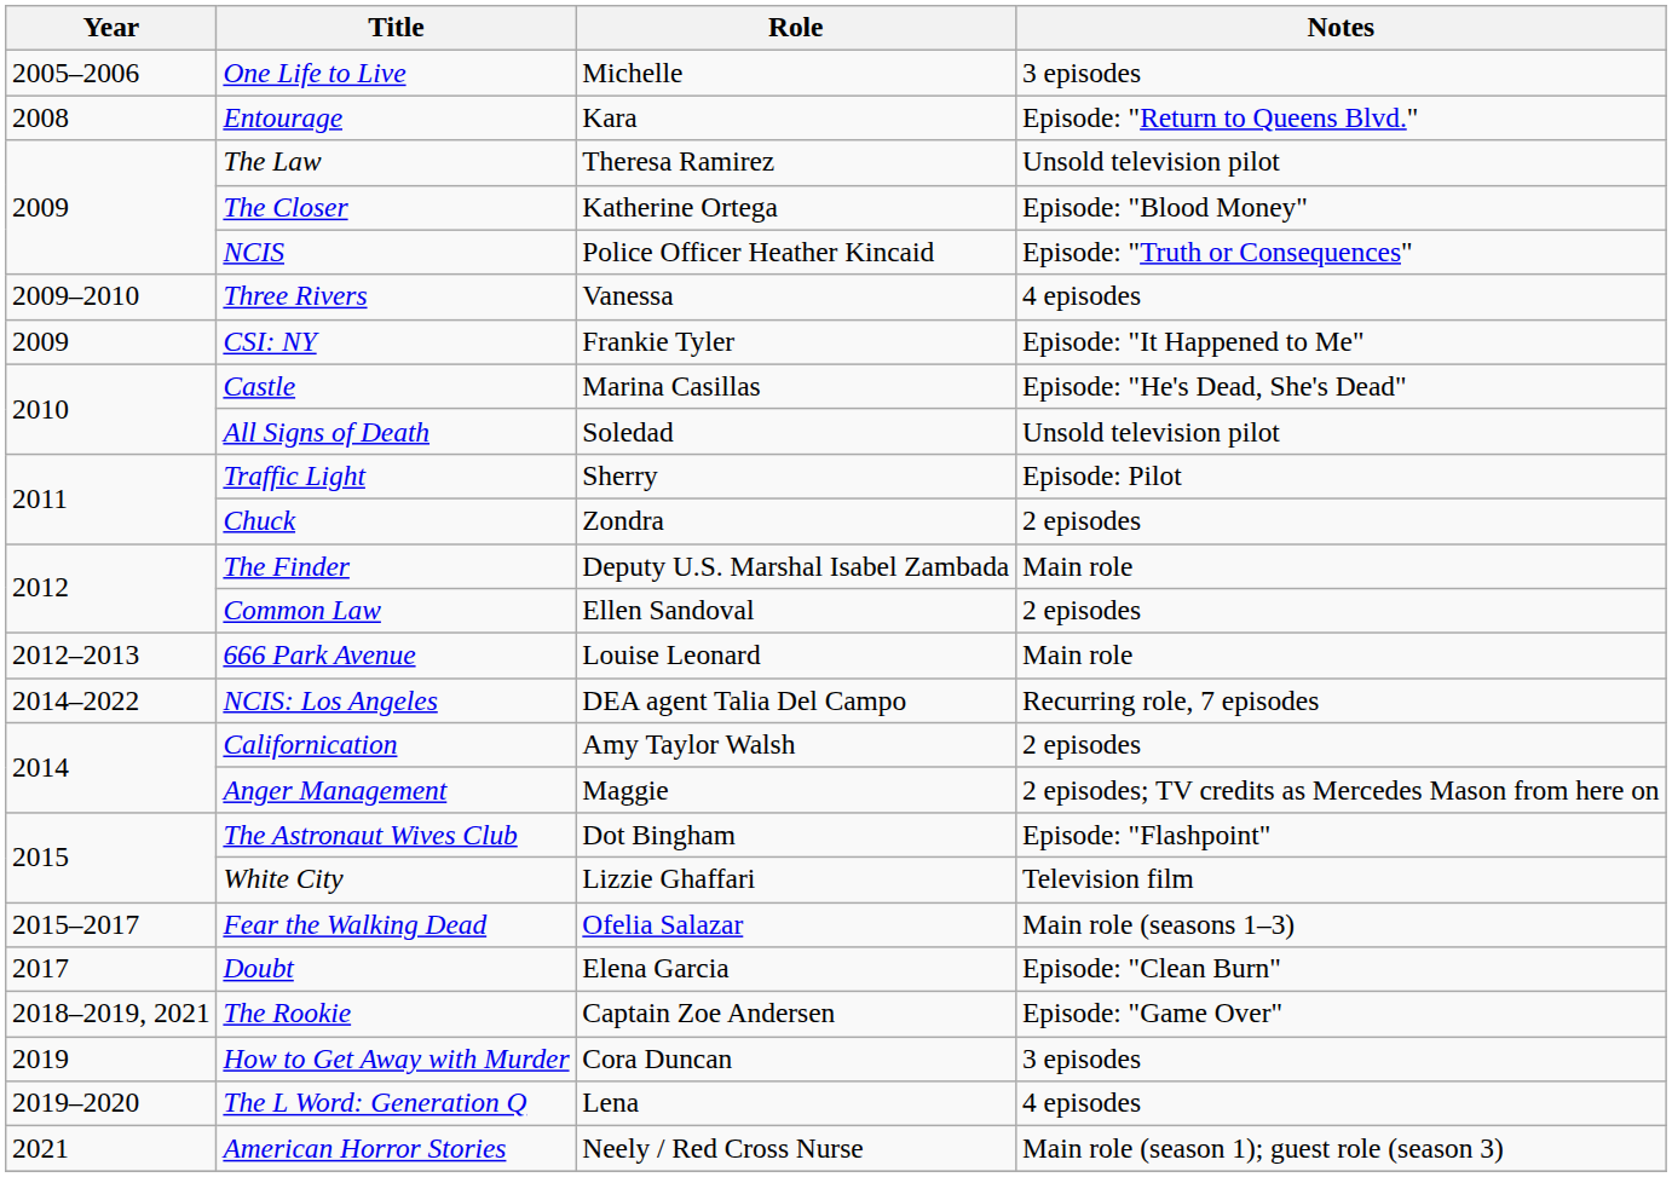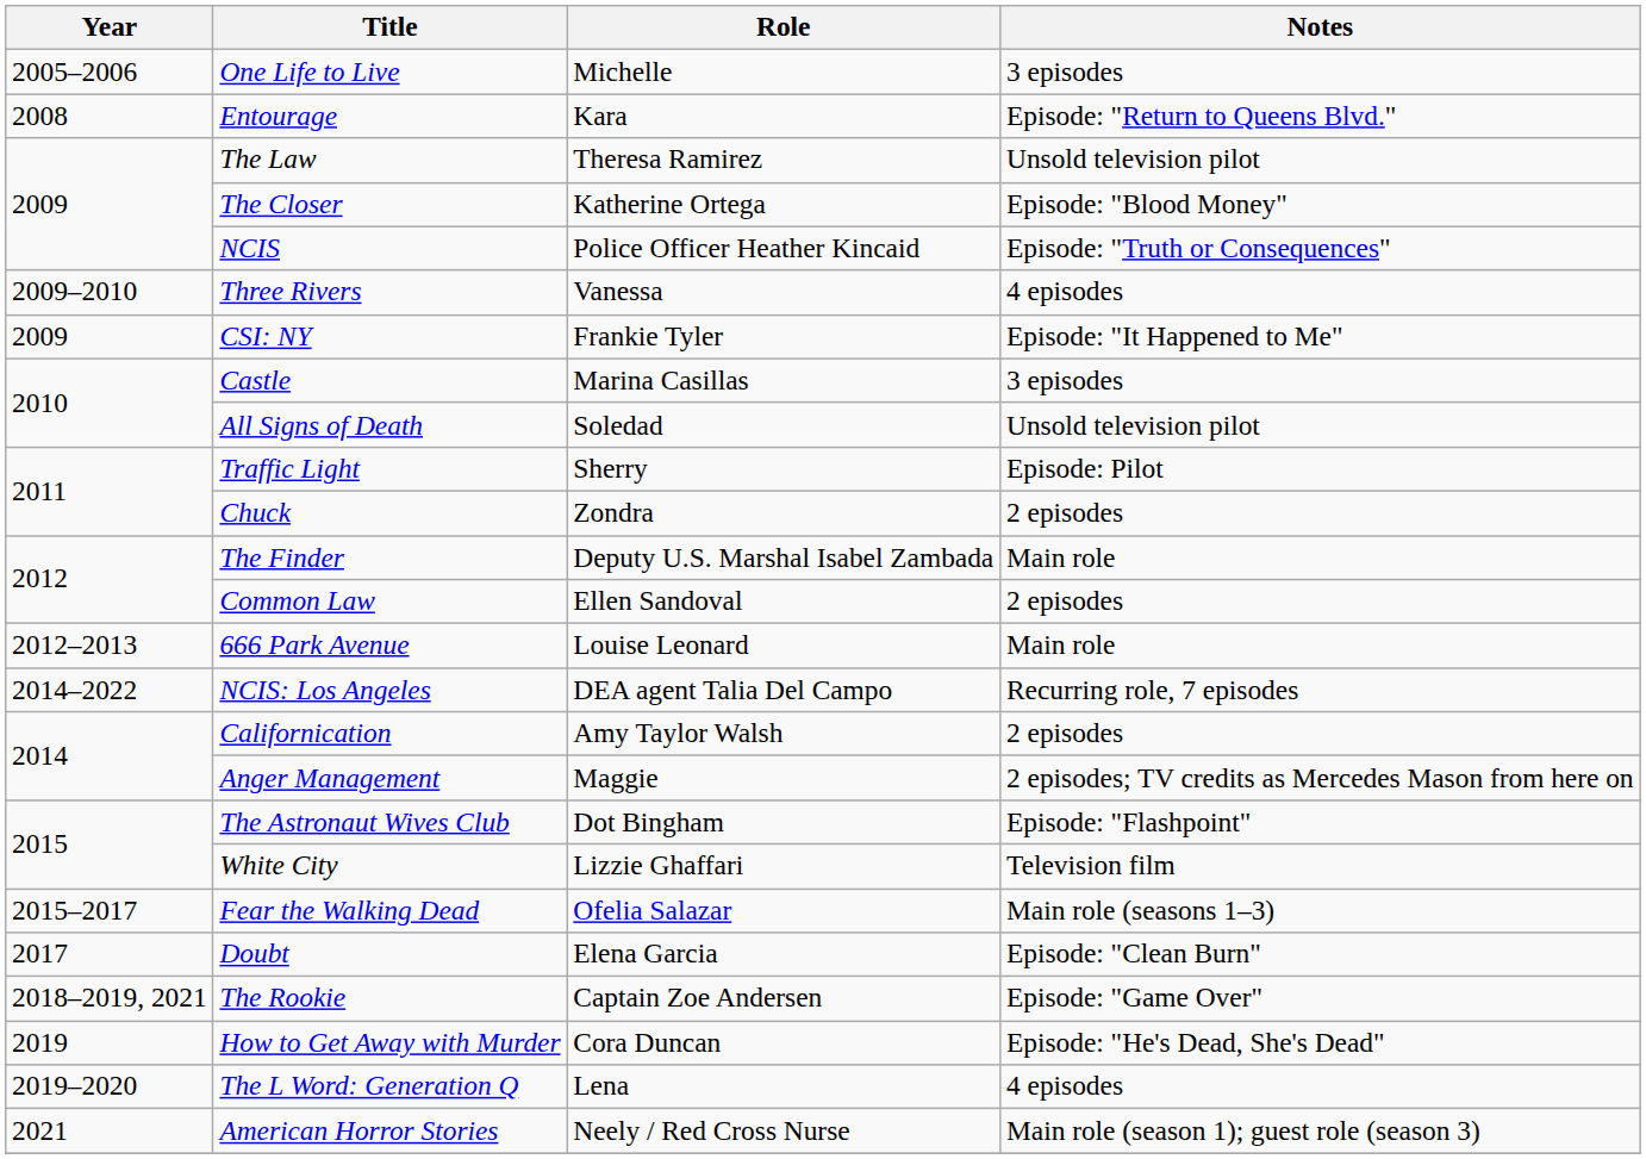 <table class="wikitable sortable">
 <tr>
 <th>Year</th>
 <th>Title</th>
 <th>Role</th>
 <th class="unsortable">Notes</th>
 </tr>
 <tr>
 <td>2005–2006</td>
 <td><em><a href='#'>One Life to Live</a></em></td>
 <td>Michelle</td>
 <td>3 episodes</td>
 </tr>
 <tr>
 <td>2008</td>
 <td><em><a href='#'>Entourage</a></em></td>
 <td>Kara</td>
 <td>Episode: "<a href='#'>Return to Queens Blvd.</a>"</td>
 </tr>
 <tr>
 <td rowspan="3">2009</td>
 <td><em>The Law</em></td>
 <td>Theresa Ramirez</td>
 <td>Unsold television pilot</td>
 </tr>
 <tr>
 <td><em><a href='#'>The Closer</a></em></td>
 <td>Katherine Ortega</td>
 <td>Episode: "Blood Money"</td>
 </tr>
 <tr>
 <td><em><a href='#'>NCIS</a></em></td>
 <td>Police Officer Heather Kincaid</td>
 <td>Episode: "<a href='#'>Truth or Consequences</a>"</td>
 </tr>
 <tr>
 <td>2009–2010</td>
 <td><em><a href='#'>Three Rivers</a></em></td>
 <td>Vanessa</td>
 <td>4 episodes</td>
 </tr>
 <tr>
 <td>2009</td>
 <td><em><a href='#'>CSI: NY</a></em></td>
 <td>Frankie Tyler</td>
 <td>Episode: "It Happened to Me"</td>
 </tr>
 <tr>
 <td rowspan="2">2010</td>
 <td><em><a href='#'>Castle</a></em></td>
 <td>Marina Casillas</td>
-<td>Episode: "He's Dead, She's Dead"</td>
+<td>3 episodes</td>
 </tr>
 <tr>
 <td><em><a href='#'>All Signs of Death</a></em></td>
 <td>Soledad</td>
 <td>Unsold television pilot</td>
 </tr>
 <tr>
 <td rowspan="2">2011</td>
 <td><em><a href='#'>Traffic Light</a></em></td>
 <td>Sherry</td>
 <td>Episode: Pilot</td>
 </tr>
 <tr>
 <td><em><a href='#'>Chuck</a></em></td>
 <td>Zondra</td>
 <td>2 episodes</td>
 </tr>
 <tr>
 <td rowspan="2">2012</td>
 <td><em><a href='#'>The Finder</a></em></td>
 <td>Deputy U.S. Marshal Isabel Zambada</td>
 <td>Main role</td>
 </tr>
 <tr>
 <td><em><a href='#'>Common Law</a></em></td>
 <td>Ellen Sandoval</td>
 <td>2 episodes</td>
 </tr>
 <tr>
 <td>2012–2013</td>
 <td><em><a href='#'>666 Park Avenue</a></em></td>
 <td>Louise Leonard</td>
 <td>Main role</td>
 </tr>
 <tr>
 <td>2014–2022</td>
 <td><em><a href='#'>NCIS: Los Angeles</a></em></td>
 <td>DEA agent Talia Del Campo</td>
 <td>Recurring role, 7 episodes</td>
 </tr>
 <tr>
 <td rowspan="2">2014</td>
 <td><em><a href='#'>Californication</a></em></td>
 <td>Amy Taylor Walsh</td>
 <td>2 episodes</td>
 </tr>
 <tr>
 <td><em><a href='#'>Anger Management</a></em></td>
 <td>Maggie</td>
 <td>2 episodes; TV credits as Mercedes Mason from here on</td>
 </tr>
 <tr>
 <td rowspan="2">2015</td>
 <td><em><a href='#'>The Astronaut Wives Club</a></em></td>
 <td>Dot Bingham</td>
 <td>Episode: "Flashpoint"</td>
 </tr>
 <tr>
 <td><em>White City</em></td>
 <td>Lizzie Ghaffari</td>
 <td>Television film</td>
 </tr>
 <tr>
 <td>2015–2017</td>
 <td><em><a href='#'>Fear the Walking Dead</a></em></td>
 <td><a href='#'>Ofelia Salazar</a></td>
 <td>Main role (seasons 1–3)</td>
 </tr>
 <tr>
 <td>2017</td>
 <td><em><a href='#'>Doubt</a></em></td>
 <td>Elena Garcia</td>
 <td>Episode: "Clean Burn"</td>
 </tr>
 <tr>
 <td>2018–2019, 2021</td>
 <td><em><a href='#'>The Rookie</a></em></td>
 <td>Captain Zoe Andersen</td>
 <td>Episode: "Game Over"</td>
 </tr>
 <tr>
 <td>2019</td>
 <td><em><a href='#'>How to Get Away with Murder</a></em></td>
 <td>Cora Duncan</td>
-<td>3 episodes</td>
+<td>Episode: "He's Dead, She's Dead"</td>
 </tr>
 <tr>
 <td>2019–2020</td>
 <td><em><a href='#'>The L Word: Generation Q</a></em></td>
 <td>Lena</td>
 <td>4 episodes</td>
 </tr>
 <tr>
 <td>2021</td>
 <td><em><a href='#'>American Horror Stories</a></em></td>
 <td>Neely / Red Cross Nurse</td>
 <td>Main role (season 1); guest role (season 3)</td>
 </tr>
 <tr>
 </tr>
 </table>
